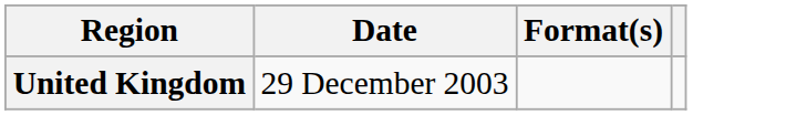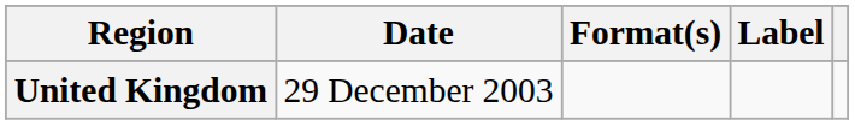 <table class="wikitable plainrowheaders">
 <tr>
 <th scope="col">Region</th>
 <th scope="col">Date</th>
 <th scope="col">Format(s)</th>
+<th scope="col">Label</th>
 <th scope="col"></th>
 </tr>
 <tr>
 <th scope="row">United Kingdom</th>
 <td>29 December 2003</td>
 <td></td>
 <td></td>
+<td></td>
 </tr>
 </table>
